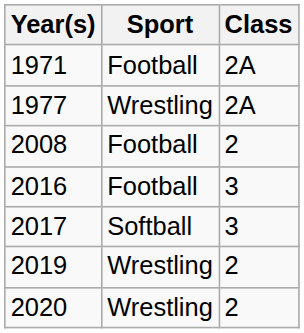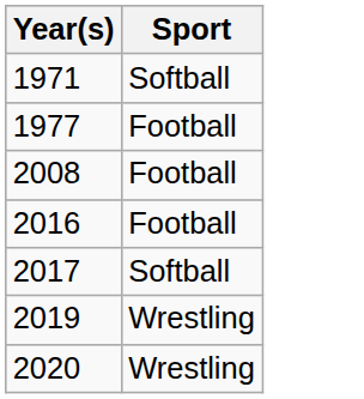 <table class="wikitable">
 <tr>
 <th>Year(s)</th>
 <th>Sport</th>
-<th>Class</th>
 </tr>
 <tr>
 <td>1971</td>
-<td>Football</td>
-<td>2A</td>
+<td>Softball</td>
 </tr>
 <tr>
 <td>1977</td>
-<td>Wrestling</td>
-<td>2A</td>
+<td>Football</td>
 </tr>
 <tr>
 <td>2008</td>
 <td>Football</td>
-<td>2</td>
 </tr>
 <tr>
 <td>2016</td>
 <td>Football</td>
-<td>3</td>
 </tr>
 <tr>
 <td>2017</td>
 <td>Softball</td>
-<td>3</td>
 </tr>
 <tr>
 <td>2019</td>
 <td>Wrestling</td>
-<td>2</td>
 </tr>
 <tr>
 <td>2020</td>
 <td>Wrestling</td>
-<td>2</td>
 </tr>
 </table>
